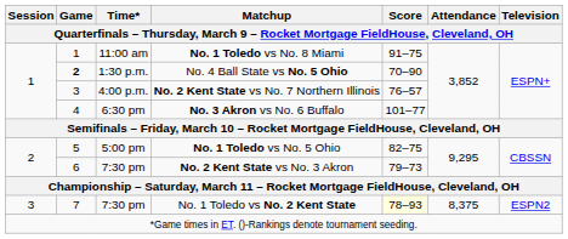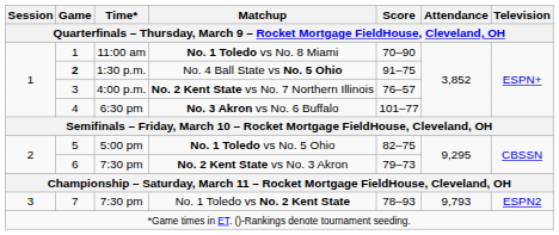 <table class="wikitable" style="font-size:95%;text-align:center">
 <tr>
 <th>Session</th>
 <th>Game</th>
 <th>Time*</th>
 <th>Matchup</th>
 <th>Score</th>
 <th>Attendance</th>
 <th>Television</th>
 </tr>
 <tr>
 <th colspan="8">Quarterfinals – Thursday, March 9 – <a href='#'>Rocket Mortgage FieldHouse</a>, <a href='#'>Cleveland, OH</a></th>
 </tr>
 <tr>
 <td rowspan=4>1</td>
 <td>1</td>
 <td>11:00 am</td>
 <td><strong>No. 1 Toledo</strong> vs No. 8 Miami</td>
-<td>91–75</td>
+<td>70–90</td>
 <td rowspan=4>3,852</td>
 <td rowspan=4><a href='#'>ESPN+</a></td>
 </tr>
 <tr>
 <td><strong>2</strong></td>
 <td>1:30 p.m.</td>
 <td>No. 4 Ball State vs <strong>No. 5 Ohio</strong></td>
-<td>70–90</td>
+<td>91–75</td>
 </tr>
 <tr>
 <td>3</td>
 <td>4:00 p.m.</td>
 <td><strong>No. 2 Kent State</strong> vs No. 7 Northern Illinois</td>
 <td>76–57</td>
 </tr>
 <tr>
 <td>4</td>
 <td>6:30 pm</td>
 <td><strong>No. 3 Akron</strong> vs No. 6 Buffalo</td>
 <td>101–77</td>
 </tr>
 <tr>
 <th colspan="8">Semifinals – Friday, March 10 – Rocket Mortgage FieldHouse, Cleveland, OH</th>
 </tr>
 <tr>
 <td rowspan=2>2</td>
 <td>5</td>
 <td>5:00 pm</td>
 <td><strong>No. 1 Toledo</strong> vs No. 5 Ohio</td>
 <td>82–75</td>
 <td rowspan=2>9,295</td>
 <td rowspan=2><a href='#'>CBSSN</a></td>
 </tr>
 <tr>
 <td>6</td>
 <td>7:30 pm</td>
 <td><strong>No. 2 Kent State</strong> vs No. 3 Akron</td>
 <td>79–73</td>
 </tr>
 <tr>
 <th colspan="8">Championship – Saturday, March 11 – Rocket Mortgage FieldHouse, Cleveland, OH</th>
 </tr>
 <tr>
 <td>3</td>
 <td>7</td>
 <td>7:30 pm</td>
 <td>No. 1 Toledo vs <strong>No. 2 Kent State</strong></td>
-<td style="background: lightyellow;">78–93</td>
-<td>8,375</td>
+<td>78–93</td>
+<td>9,793</td>
 <td><a href='#'>ESPN2</a></td>
 </tr>
 <tr>
 <td colspan="7"><small>*Game times in <a href='#'>ET</a>. ()-Rankings denote tournament seeding.</small></td>
 </tr>
 </table>
